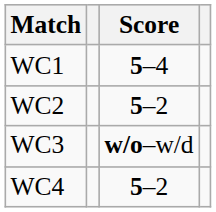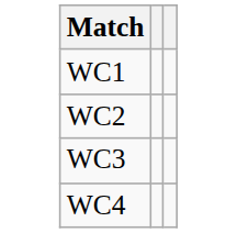 <table class="wikitable" style="font-size: 100%; margin: 1em auto 1em auto;">
 <tr>
 <th>Match</th>
 <th></th>
-<th>Score</th>
 <th></th>
 </tr>
 <tr>
 <td>WC1</td>
 <td><strong></strong></td>
-<td align="center"><strong>5</strong>–4</td>
 <td></td>
 </tr>
 <tr>
 <td>WC2</td>
 <td><strong></strong></td>
-<td align="center"><strong>5</strong>–2</td>
 <td></td>
 </tr>
 <tr>
 <td>WC3</td>
 <td><strong></strong></td>
-<td align="center"><strong>w/o</strong>–w/d</td>
 <td></td>
 </tr>
 <tr>
 <td>WC4</td>
 <td><strong></strong></td>
-<td align="center"><strong>5</strong>–2</td>
 <td></td>
 </tr>
 </table>
